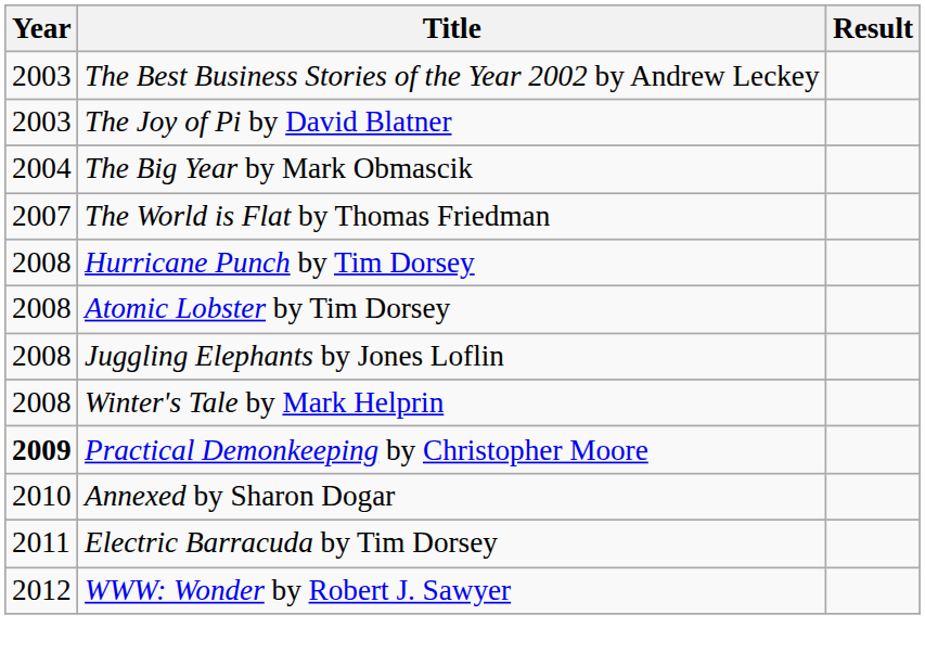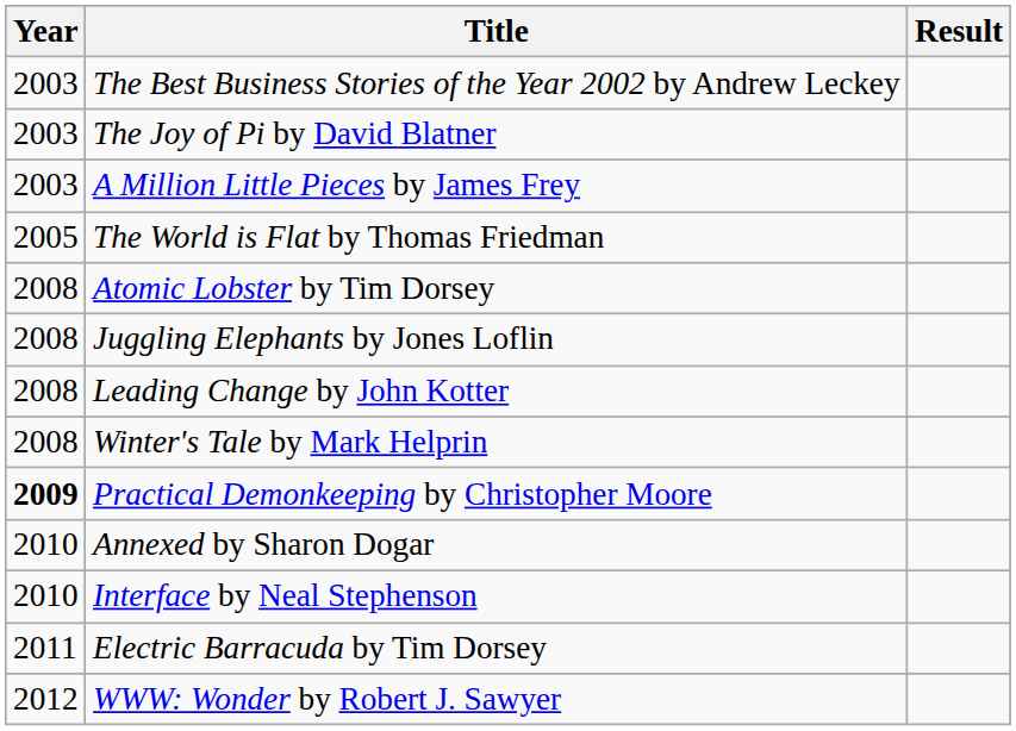 <table class="wikitable">
 <tr>
 <th>Year</th>
 <th>Title</th>
 <th>Result</th>
 </tr>
 <tr>
 <td>2003</td>
 <td><em>The Best Business Stories of the Year 2002</em> by Andrew Leckey</td>
 <td></td>
 </tr>
 <tr>
 <td>2003</td>
 <td><em>The Joy of Pi</em> by <a href='#'>David Blatner</a></td>
 <td></td>
 </tr>
 <tr>
-<td>2004</td>
-<td><em>The Big Year</em> by Mark Obmascik</td>
+<td>2003</td>
+<td><em><a href='#'>A Million Little Pieces</a></em> by <a href='#'>James Frey</a></td>
 <td></td>
 </tr>
 <tr>
-<td>2007</td>
+<td>2005</td>
 <td><em>The World is Flat</em> by Thomas Friedman</td>
-<td></td>
-</tr>
-<tr>
-<td>2008</td>
-<td><em><a href='#'>Hurricane Punch</a></em> by <a href='#'>Tim Dorsey</a></td>
 <td></td>
 </tr>
 <tr>
 <td>2008</td>
 <td><em><a href='#'>Atomic Lobster</a></em> by Tim Dorsey</td>
 <td></td>
 </tr>
 <tr>
 <td>2008</td>
 <td><em>Juggling Elephants</em> by Jones Loflin</td>
+<td></td>
+</tr>
+<tr>
+<td>2008</td>
+<td><em>Leading Change</em> by <a href='#'>John Kotter</a></td>
 <td></td>
 </tr>
 <tr>
 <td>2008</td>
 <td><em>Winter's Tale</em> by <a href='#'>Mark Helprin</a></td>
 <td></td>
 </tr>
 <tr>
 <td><strong>2009</strong></td>
 <td><em><a href='#'>Practical Demonkeeping</a></em> by <a href='#'>Christopher Moore</a></td>
 <td></td>
 </tr>
 <tr>
 <td>2010</td>
 <td><em>Annexed</em> by Sharon Dogar</td>
 <td></td>
 </tr>
 <tr>
+<td>2010</td>
+<td><a href='#'><em>Interface</em></a> by <a href='#'>Neal Stephenson</a></td>
+<td></td>
+</tr>
+<tr>
 <td>2011</td>
 <td><em>Electric Barracuda</em> by Tim Dorsey</td>
 <td></td>
 </tr>
 <tr>
 <td>2012</td>
 <td><a href='#'><em>WWW: Wonder</em></a> by <a href='#'>Robert J. Sawyer</a></td>
 <td></td>
 </tr>
 </table>
